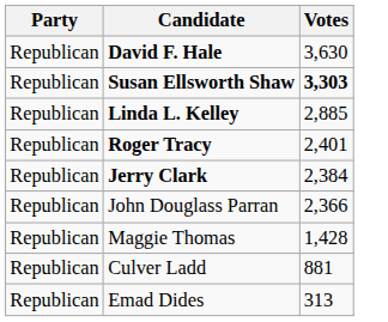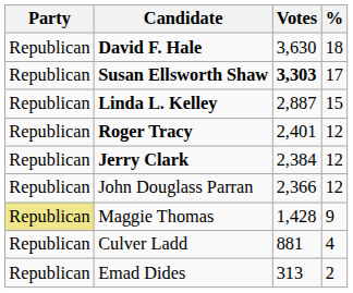 <table class="wikitable">
 <tr>
 <th>Party</th>
 <th>Candidate</th>
 <th>Votes</th>
+<th>%</th>
 </tr>
 <tr>
 <td>Republican</td>
 <td><strong>David F. Hale</strong></td>
 <td>3,630</td>
+<td>18</td>
 </tr>
 <tr>
 <td>Republican</td>
 <td><strong>Susan Ellsworth Shaw</strong></td>
 <td><strong>3,303</strong></td>
+<td>17</td>
 </tr>
 <tr>
 <td>Republican</td>
 <td><strong>Linda L. Kelley</strong></td>
-<td>2,885</td>
+<td>2,887</td>
+<td>15</td>
 </tr>
 <tr>
 <td>Republican</td>
 <td><strong>Roger Tracy</strong></td>
 <td>2,401</td>
+<td>12</td>
 </tr>
 <tr>
 <td>Republican</td>
 <td><strong>Jerry Clark</strong></td>
 <td>2,384</td>
+<td>12</td>
 </tr>
 <tr>
 <td>Republican</td>
 <td>John Douglass Parran</td>
 <td>2,366</td>
+<td>12</td>
 </tr>
 <tr>
-<td>Republican</td>
+<td style="background: khaki;">Republican</td>
 <td>Maggie Thomas</td>
 <td>1,428</td>
+<td>9</td>
 </tr>
 <tr>
 <td>Republican</td>
 <td>Culver Ladd</td>
 <td>881</td>
+<td>4</td>
 </tr>
 <tr>
 <td>Republican</td>
 <td>Emad Dides</td>
 <td>313</td>
+<td>2</td>
 </tr>
 </table>
